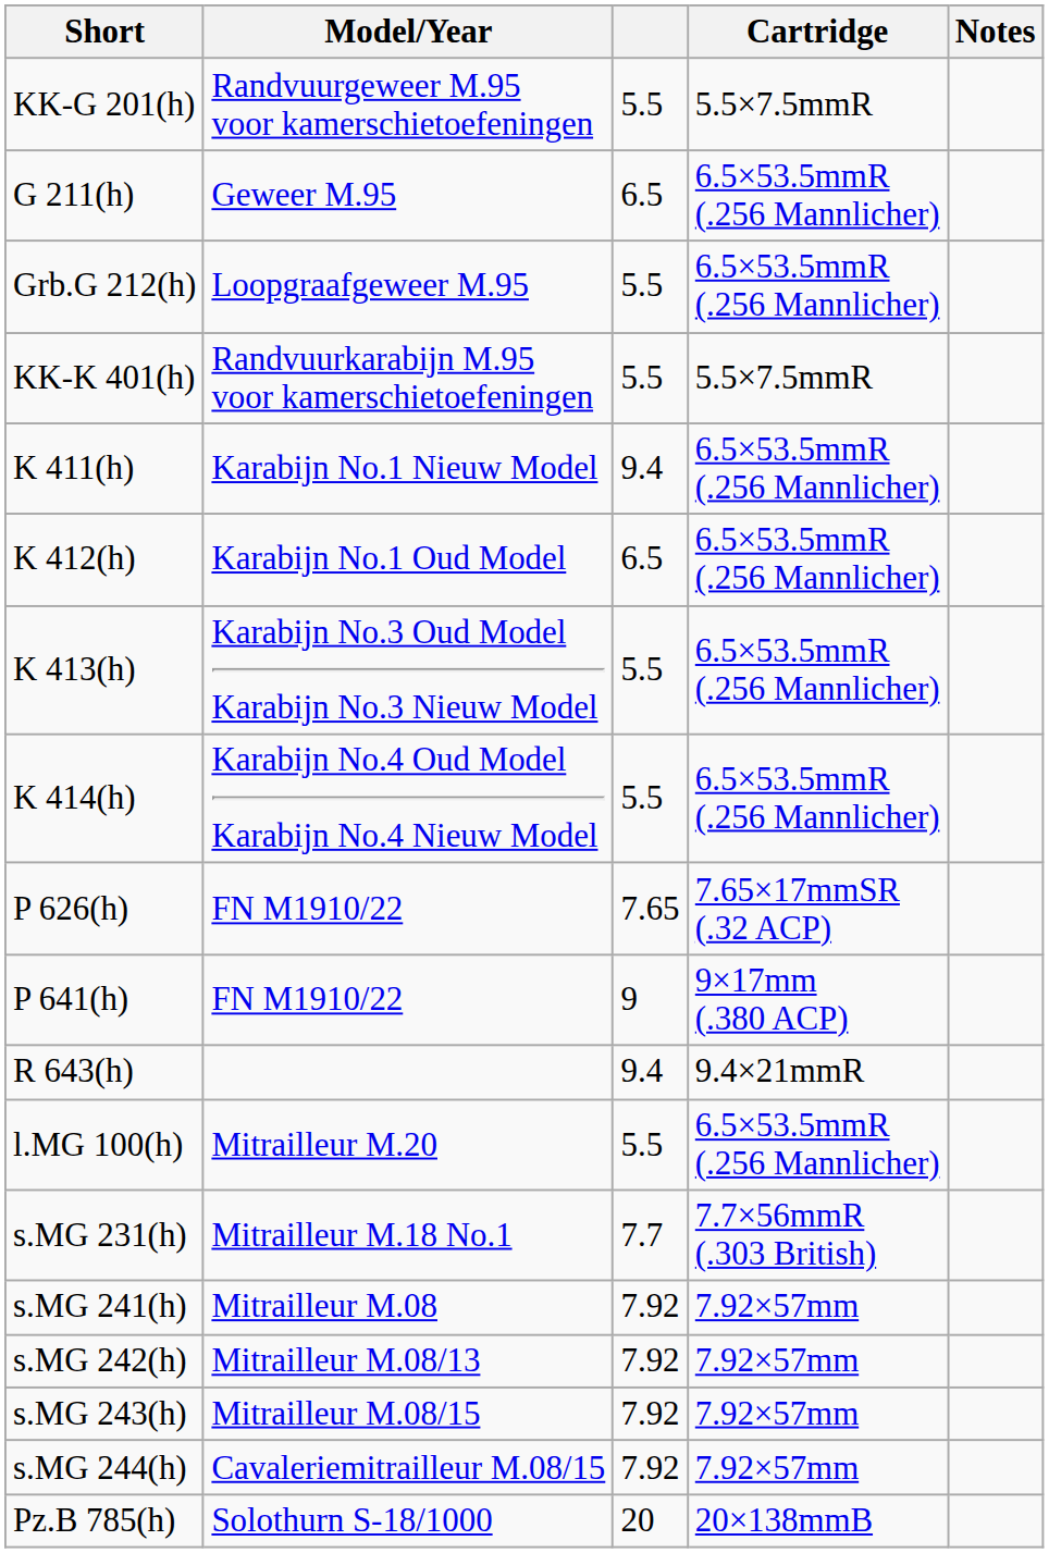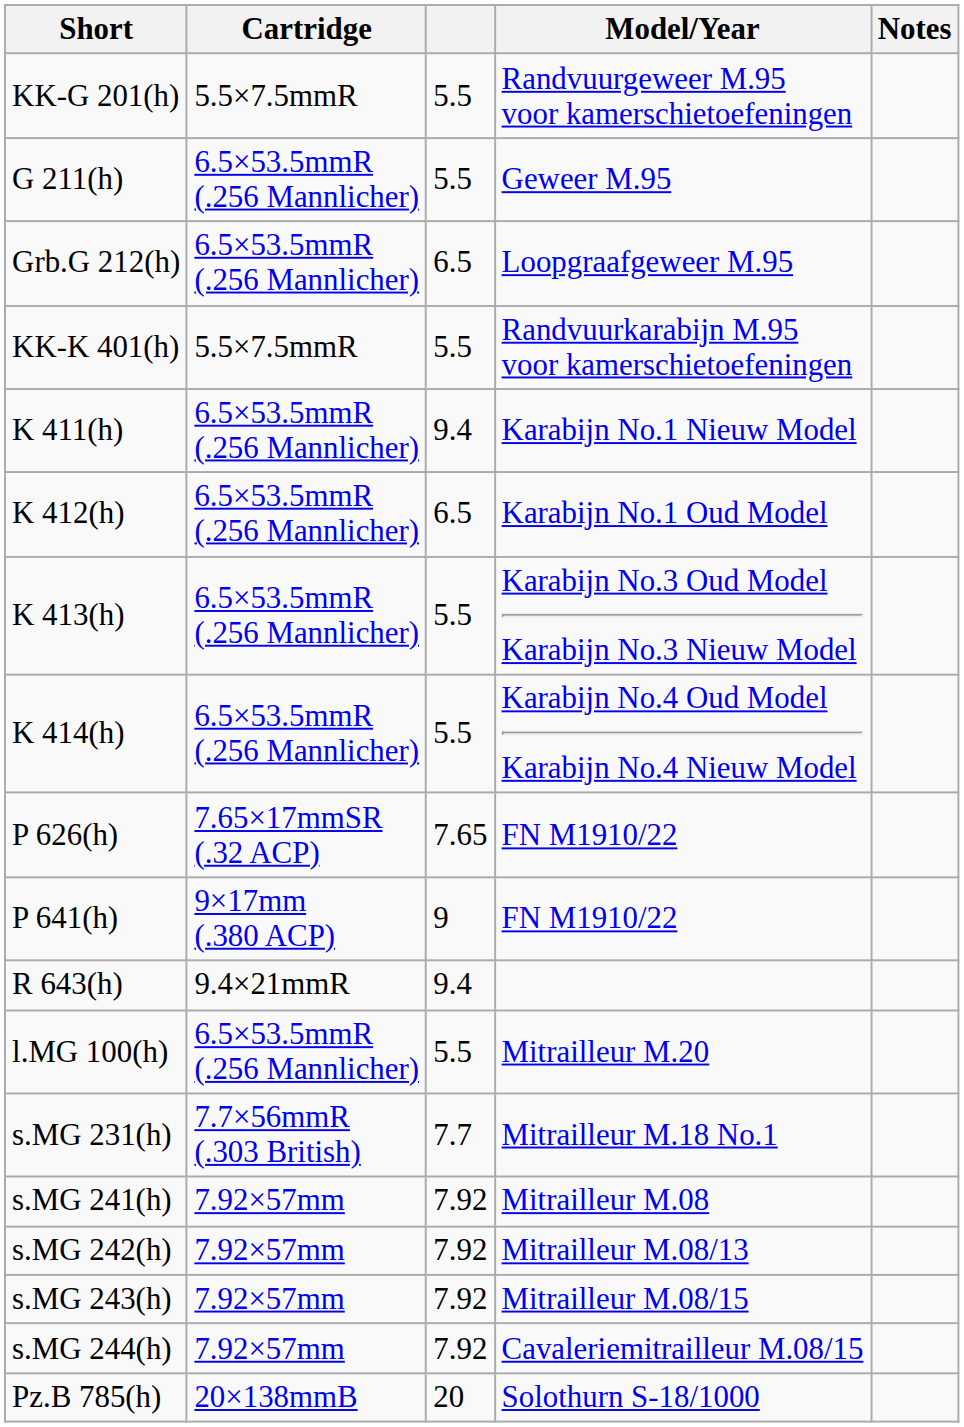 <table border="1" class="wikitable sortable">
 <tr>
 <th>Short<br></th>
+<th>Cartridge</th>
+<th><br></th>
 <th>Model/Year</th>
-<th><br></th>
-<th>Cartridge</th>
 <th>Notes</th>
 </tr>
 <tr>
 <td>KK-G 201(h)</td>
+<td>5.5×7.5mmR</td>
+<td>5.5</td>
 <td><a href='#'>Randvuurgeweer M.95<br>voor kamerschietoefeningen</a></td>
-<td>5.5</td>
-<td>5.5×7.5mmR</td>
 <td></td>
 </tr>
 <tr>
 <td>G 211(h)</td>
+<td><a href='#'>6.5×53.5mmR<br>(.256 Mannlicher)</a></td>
+<td>5.5</td>
 <td><a href='#'>Geweer M.95</a></td>
-<td>6.5</td>
-<td><a href='#'>6.5×53.5mmR<br>(.256 Mannlicher)</a></td>
 <td></td>
 </tr>
 <tr>
 <td>Grb.G 212(h)</td>
+<td><a href='#'>6.5×53.5mmR<br>(.256 Mannlicher)</a></td>
+<td>6.5</td>
 <td><a href='#'>Loopgraafgeweer M.95</a></td>
-<td>5.5</td>
-<td><a href='#'>6.5×53.5mmR<br>(.256 Mannlicher)</a></td>
 <td></td>
 </tr>
 <tr>
 <td>KK-K 401(h)</td>
+<td>5.5×7.5mmR</td>
+<td>5.5</td>
 <td><a href='#'>Randvuurkarabijn M.95<br>voor kamerschietoefeningen</a></td>
-<td>5.5</td>
-<td>5.5×7.5mmR</td>
 <td></td>
 </tr>
 <tr>
 <td>K 411(h)</td>
+<td><a href='#'>6.5×53.5mmR<br>(.256 Mannlicher)</a></td>
+<td>9.4</td>
 <td><a href='#'>Karabijn No.1 Nieuw Model</a></td>
-<td>9.4</td>
-<td><a href='#'>6.5×53.5mmR<br>(.256 Mannlicher)</a></td>
 <td></td>
 </tr>
 <tr>
 <td>K 412(h)</td>
+<td><a href='#'>6.5×53.5mmR<br>(.256 Mannlicher)</a></td>
+<td>6.5</td>
 <td><a href='#'>Karabijn No.1 Oud Model</a></td>
-<td>6.5</td>
-<td><a href='#'>6.5×53.5mmR<br>(.256 Mannlicher)</a></td>
 <td></td>
 </tr>
 <tr>
 <td>K 413(h)</td>
+<td><a href='#'>6.5×53.5mmR<br>(.256 Mannlicher)</a></td>
+<td>5.5</td>
 <td><a href='#'>Karabijn No.3 Oud Model<hr>Karabijn No.3 Nieuw Model</a></td>
-<td>5.5</td>
-<td><a href='#'>6.5×53.5mmR<br>(.256 Mannlicher)</a></td>
 <td></td>
 </tr>
 <tr>
 <td>K 414(h)</td>
+<td><a href='#'>6.5×53.5mmR<br>(.256 Mannlicher)</a></td>
+<td>5.5</td>
 <td><a href='#'>Karabijn No.4 Oud Model<hr>Karabijn No.4 Nieuw Model</a></td>
-<td>5.5</td>
-<td><a href='#'>6.5×53.5mmR<br>(.256 Mannlicher)</a></td>
 <td></td>
 </tr>
 <tr>
 <td>P 626(h)</td>
+<td><a href='#'>7.65×17mmSR<br>(.32 ACP)</a></td>
+<td>7.65</td>
 <td><a href='#'>FN M1910/22</a></td>
-<td>7.65</td>
-<td><a href='#'>7.65×17mmSR<br>(.32 ACP)</a></td>
 <td></td>
 </tr>
 <tr>
 <td>P 641(h)</td>
+<td><a href='#'>9×17mm<br>(.380 ACP)</a></td>
+<td>9</td>
 <td><a href='#'>FN M1910/22</a></td>
-<td>9</td>
-<td><a href='#'>9×17mm<br>(.380 ACP)</a></td>
 <td></td>
 </tr>
 <tr>
 <td>R 643(h)</td>
+<td>9.4×21mmR</td>
+<td>9.4</td>
 <td></td>
-<td>9.4</td>
-<td>9.4×21mmR</td>
 <td></td>
 </tr>
 <tr>
 <td>l.MG 100(h)</td>
+<td><a href='#'>6.5×53.5mmR<br>(.256 Mannlicher)</a></td>
+<td>5.5</td>
 <td><a href='#'>Mitrailleur M.20</a></td>
-<td>5.5</td>
-<td><a href='#'>6.5×53.5mmR<br>(.256 Mannlicher)</a></td>
 <td></td>
 </tr>
 <tr>
 <td>s.MG 231(h)</td>
+<td><a href='#'>7.7×56mmR<br>(.303 British)</a></td>
+<td>7.7</td>
 <td><a href='#'>Mitrailleur M.18 No.1</a></td>
-<td>7.7</td>
-<td><a href='#'>7.7×56mmR<br>(.303 British)</a></td>
 <td></td>
 </tr>
 <tr>
 <td>s.MG 241(h)</td>
+<td><a href='#'>7.92×57mm</a></td>
+<td>7.92</td>
 <td><a href='#'>Mitrailleur M.08</a></td>
-<td>7.92</td>
-<td><a href='#'>7.92×57mm</a></td>
 <td></td>
 </tr>
 <tr>
 <td>s.MG 242(h)</td>
+<td><a href='#'>7.92×57mm</a></td>
+<td>7.92</td>
 <td><a href='#'>Mitrailleur M.08/13</a></td>
-<td>7.92</td>
-<td><a href='#'>7.92×57mm</a></td>
 <td></td>
 </tr>
 <tr>
 <td>s.MG 243(h)</td>
+<td><a href='#'>7.92×57mm</a></td>
+<td>7.92</td>
 <td><a href='#'>Mitrailleur M.08/15</a></td>
-<td>7.92</td>
-<td><a href='#'>7.92×57mm</a></td>
 <td></td>
 </tr>
 <tr>
 <td>s.MG 244(h)</td>
+<td><a href='#'>7.92×57mm</a></td>
+<td>7.92</td>
 <td><a href='#'>Cavaleriemitrailleur M.08/15</a></td>
-<td>7.92</td>
-<td><a href='#'>7.92×57mm</a></td>
 <td></td>
 </tr>
 <tr>
 <td>Pz.B 785(h)</td>
+<td><a href='#'>20×138mmB</a></td>
+<td>20</td>
 <td><a href='#'>Solothurn S-18/1000</a></td>
-<td>20</td>
-<td><a href='#'>20×138mmB</a></td>
 <td></td>
 </tr>
 </table>
